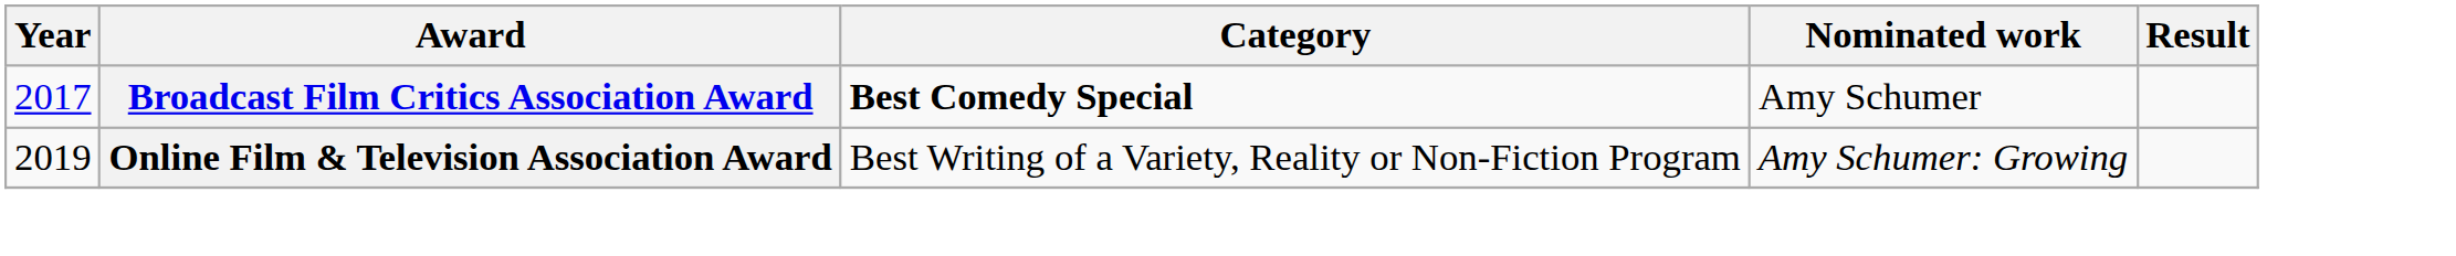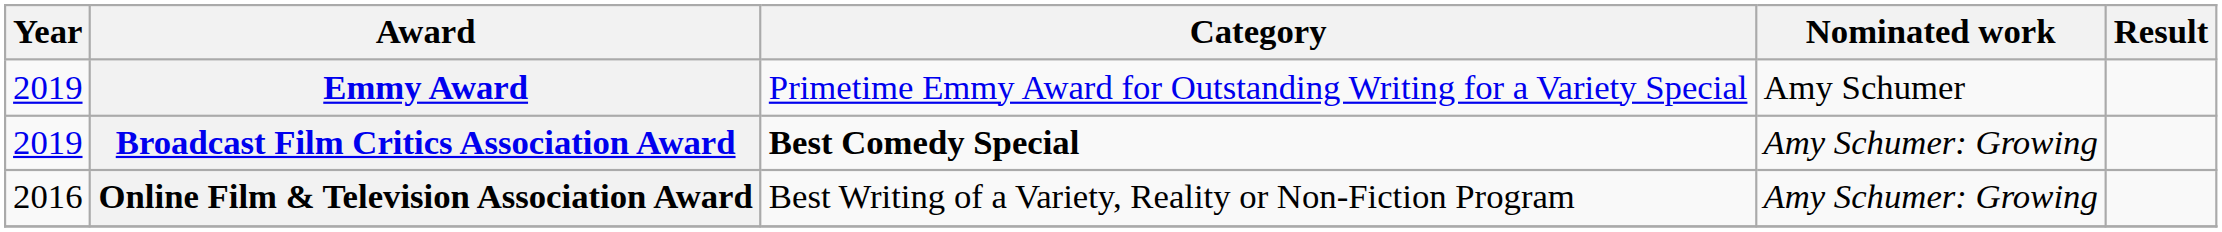 <table class="wikitable sortable plainrowheaders">
 <tr>
 <th scope="col">Year</th>
 <th scope="col">Award</th>
 <th scope="col">Category</th>
 <th scope="col">Nominated work</th>
 <th scope="col">Result</th>
 </tr>
 <tr>
-<td><a href='#'>2017</a></td>
-<th scope="row"><a href='#'>Broadcast Film Critics Association Award</a></th>
-<td><strong>Best Comedy Special</strong></td>
+<td><a href='#'>2019</a></td>
+<th scope="row"><a href='#'>Emmy Award</a></th>
+<td><a href='#'>Primetime Emmy Award for Outstanding Writing for a Variety Special</a></td>
 <td>Amy Schumer</td>
 <td></td>
 </tr>
 <tr>
-<td>2019</td>
+<td><a href='#'>2019</a></td>
+<th scope="row"><a href='#'>Broadcast Film Critics Association Award</a></th>
+<td><strong>Best Comedy Special</strong></td>
+<td><em>Amy Schumer: Growing</em></td>
+<td></td>
+</tr>
+<tr>
+<td>2016</td>
 <th scope="row">Online Film & Television Association Award</th>
 <td>Best Writing of a Variety, Reality or Non-Fiction Program</td>
 <td><em>Amy Schumer: Growing</em></td>
 <td></td>
 </tr>
 <tr>
 </tr>
 </table>
